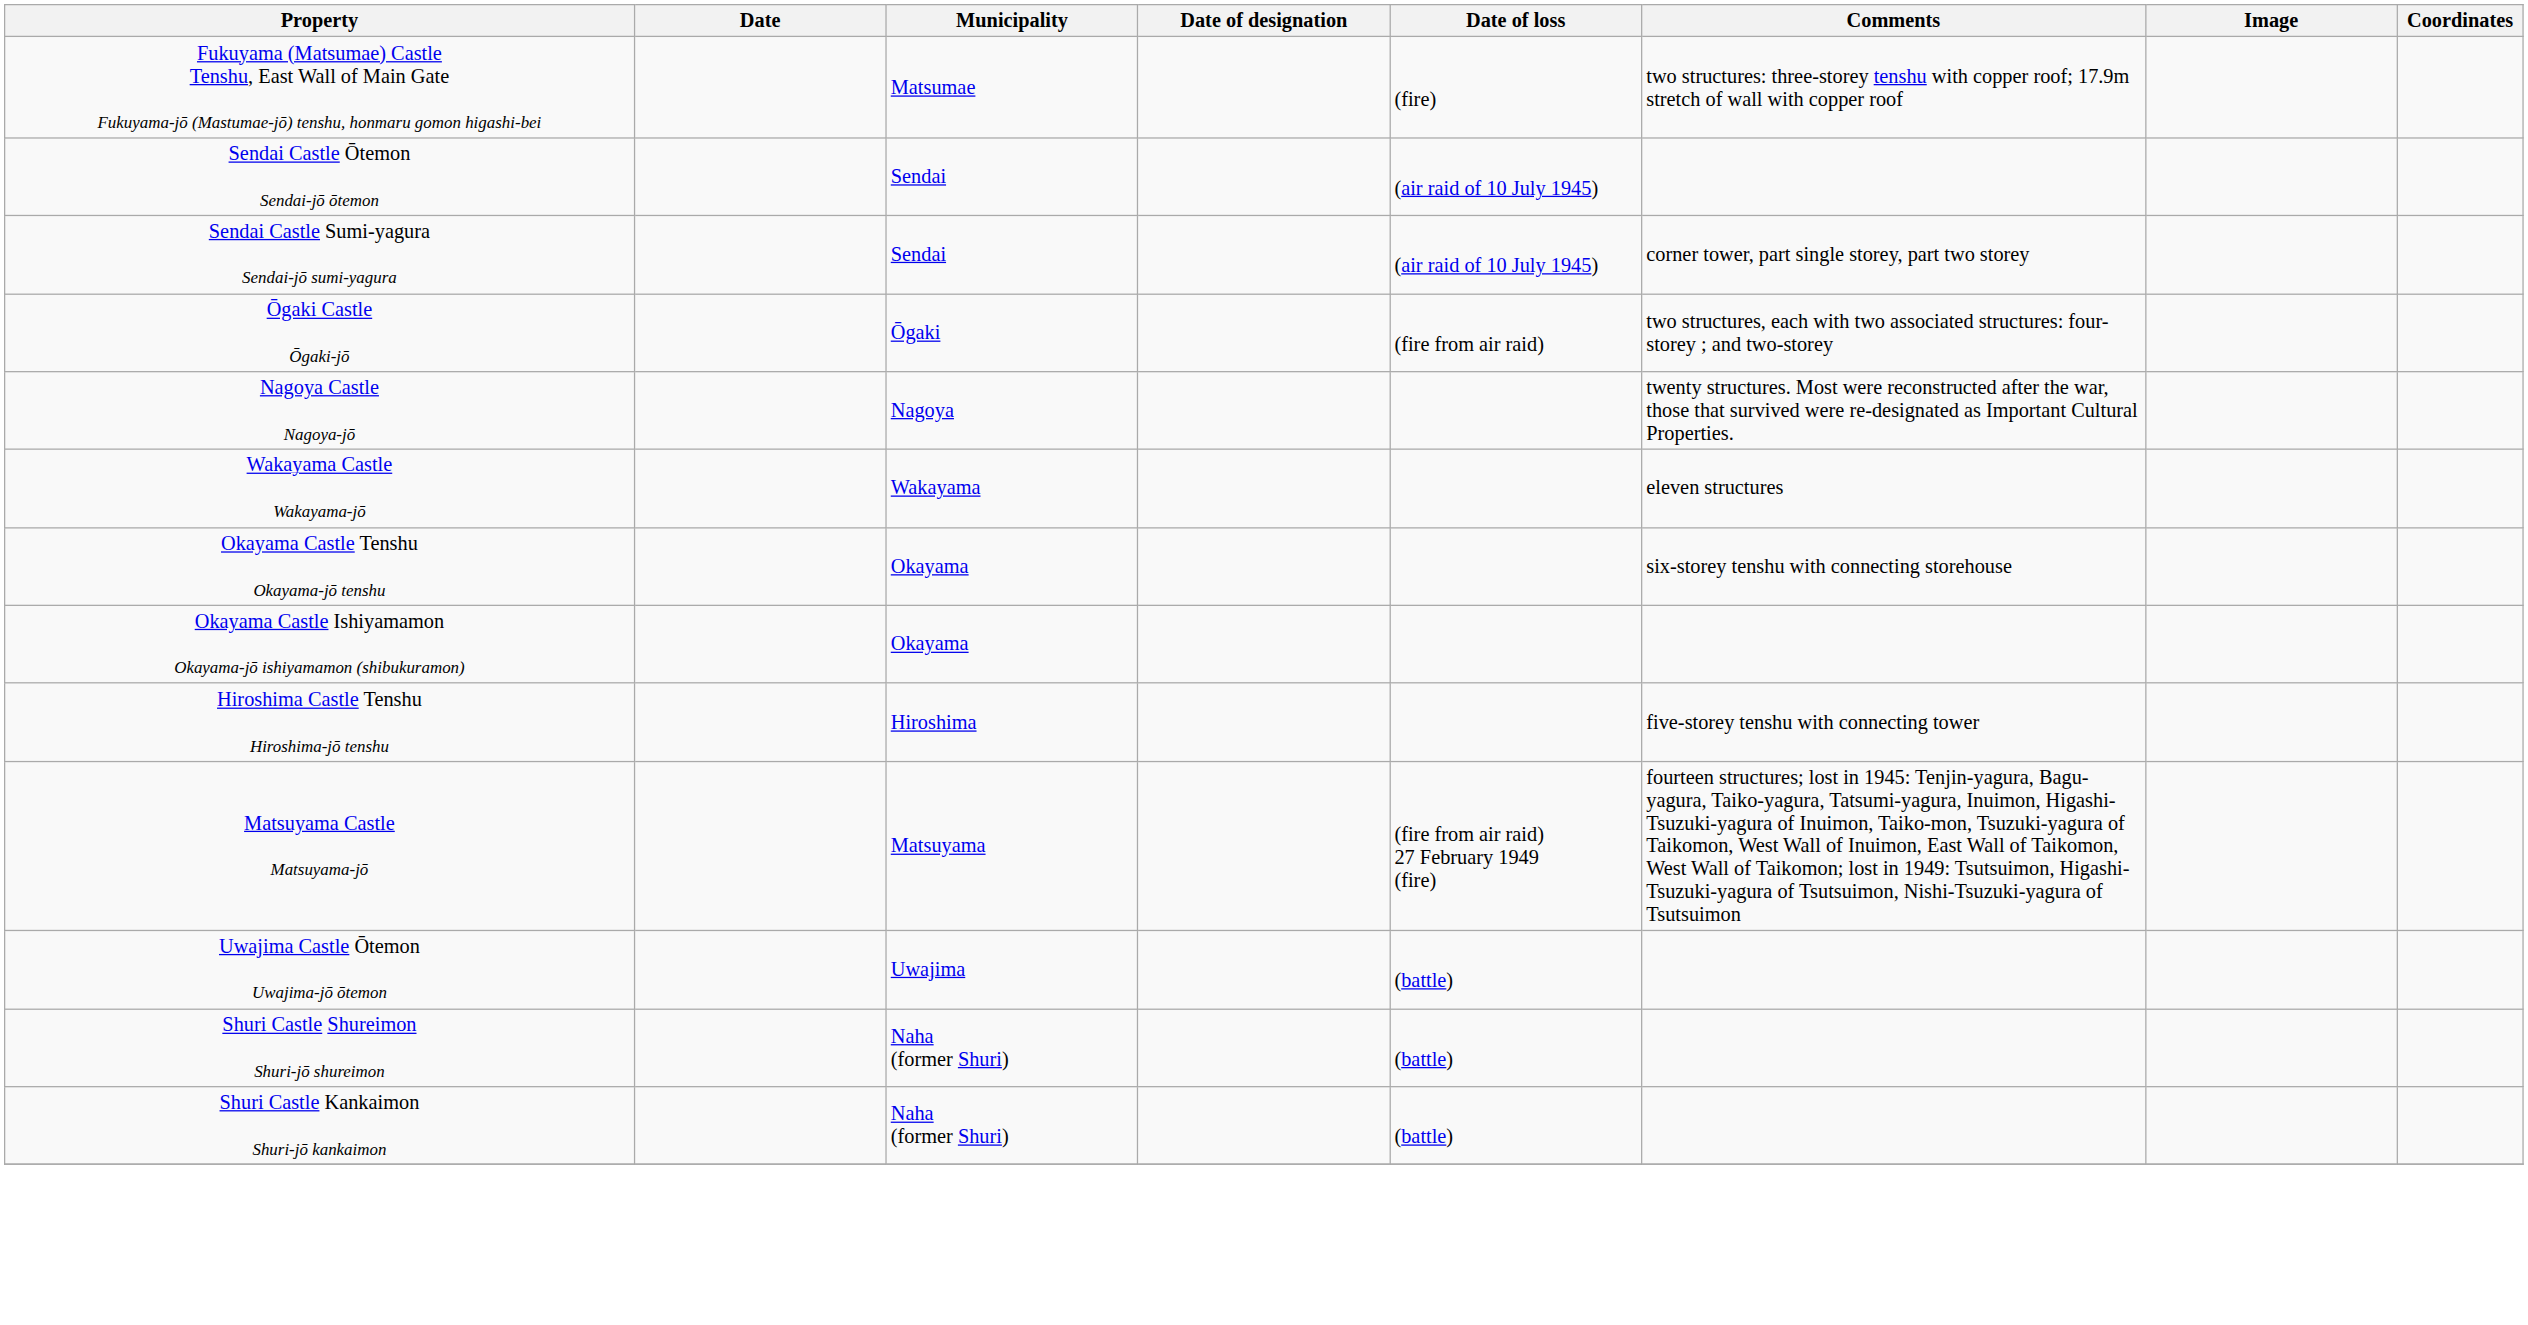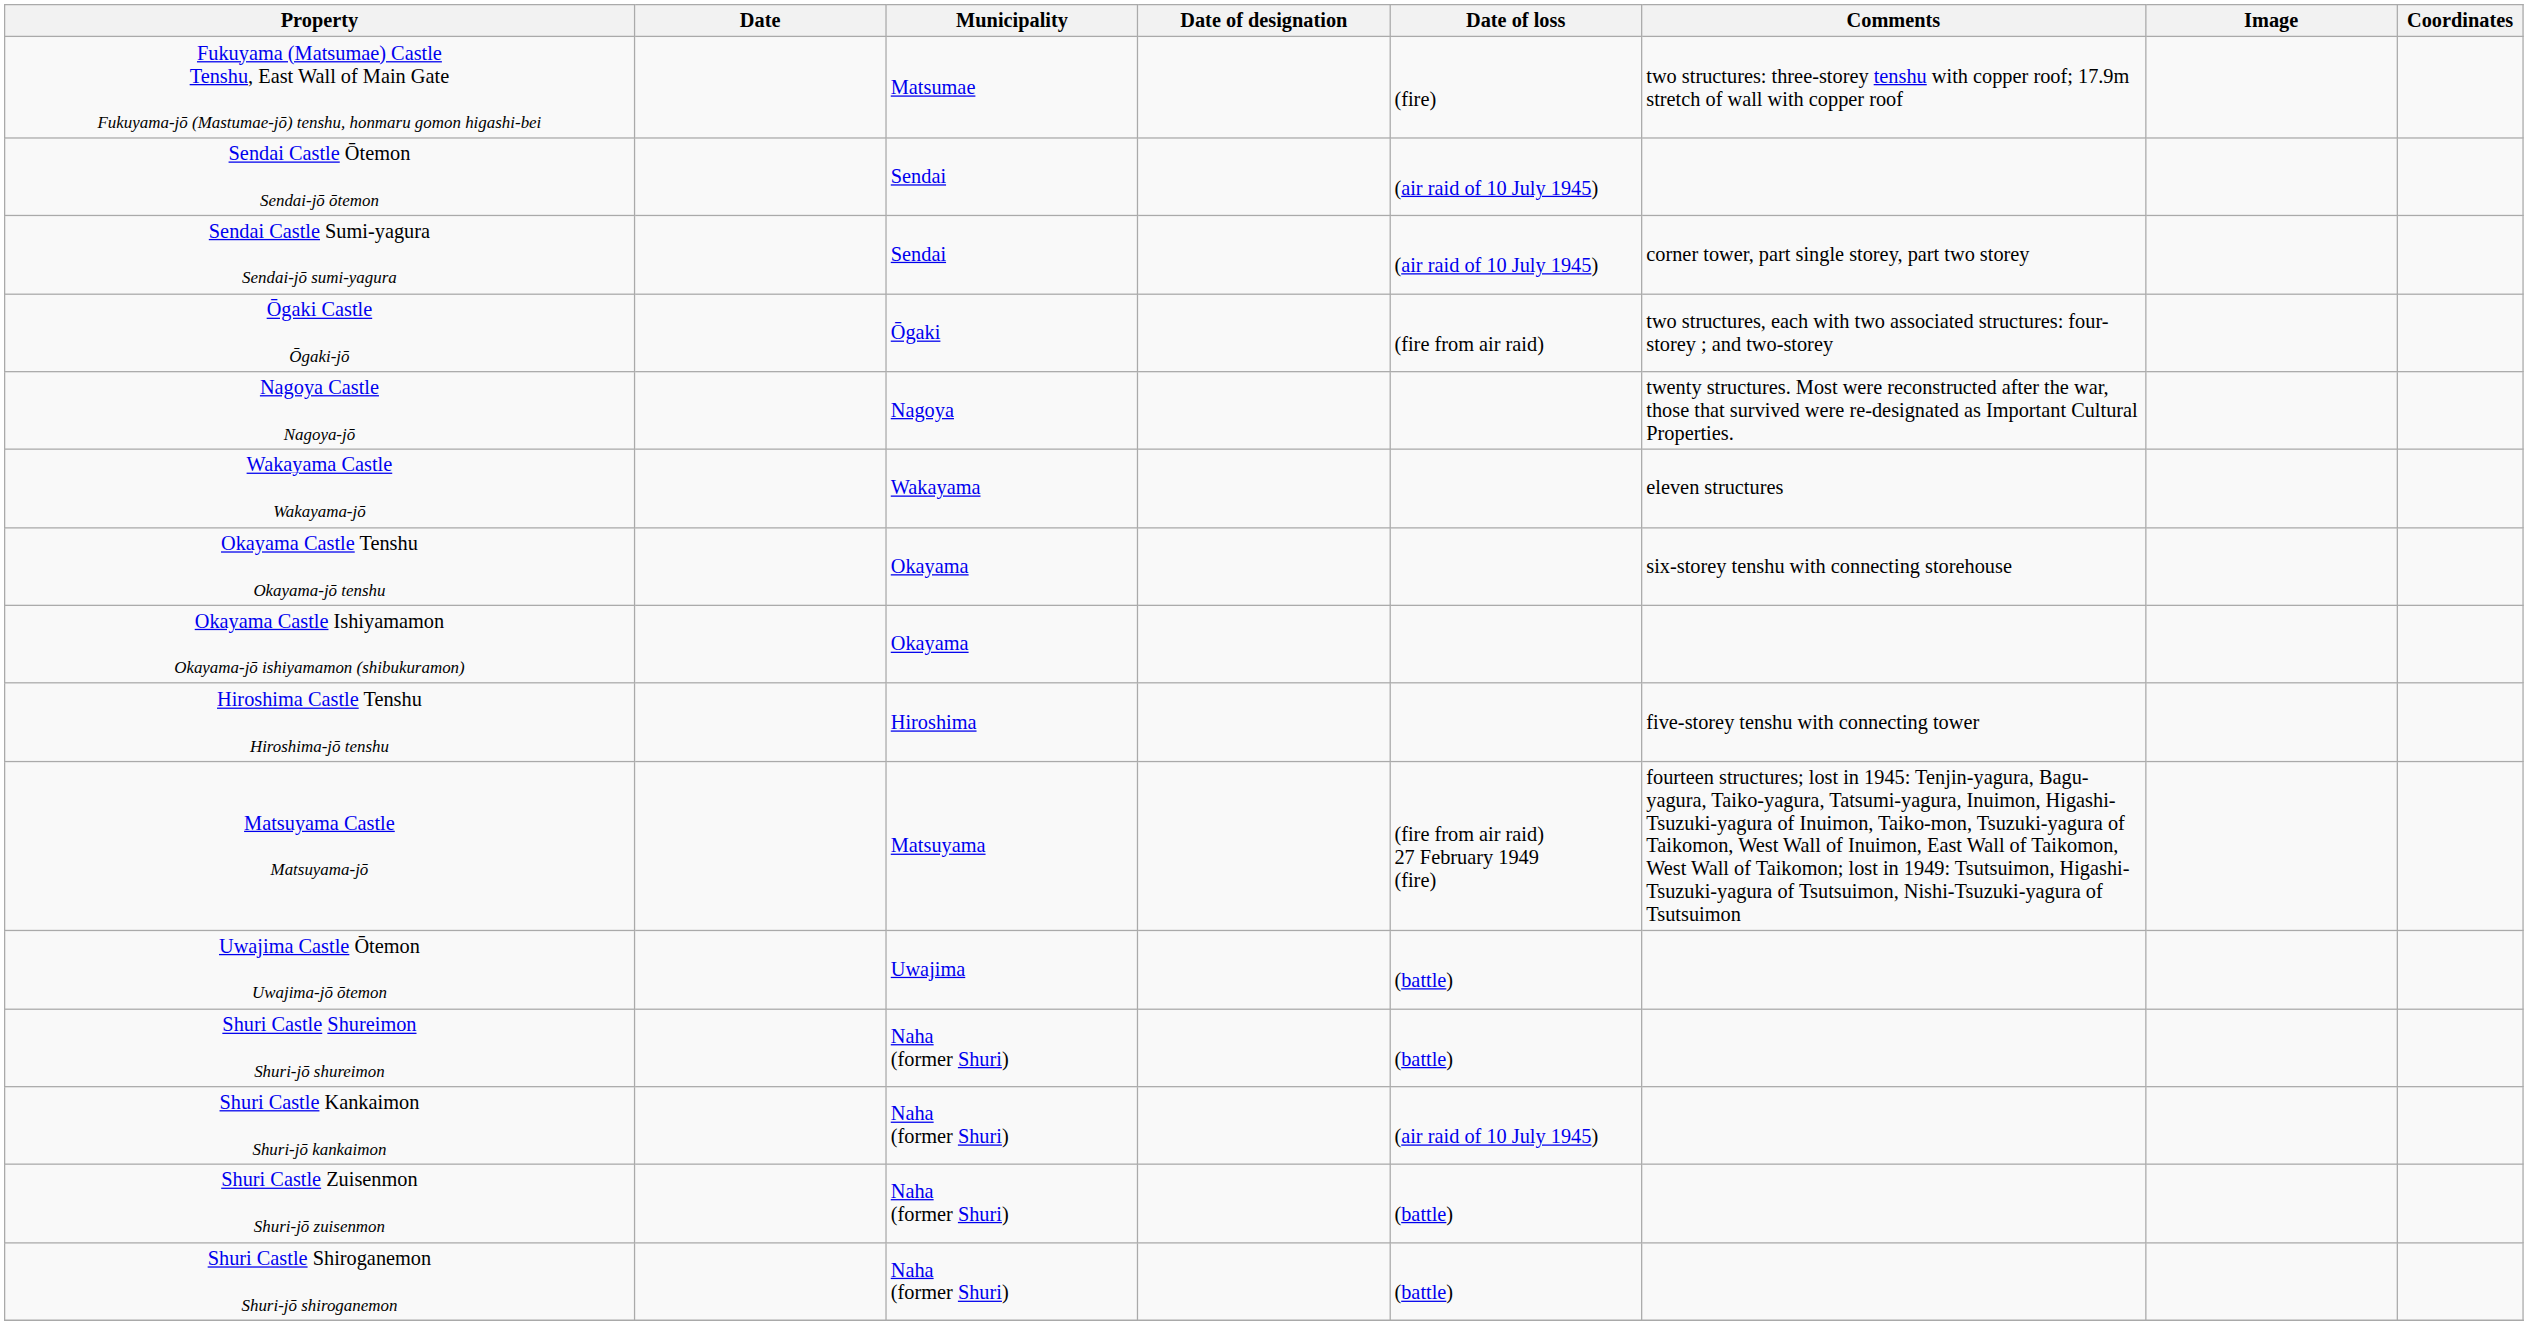 <table class="wikitable sortable"  style="width:100%;">
 <tr>
 <th width="25%" align="left">Property</th>
 <th width="10%" align="left">Date</th>
 <th width="10%" align="left">Municipality</th>
 <th width="10%" align="left">Date of designation</th>
 <th width="10%" align="left">Date of loss</th>
 <th width="20%" align="left" class="unsortable">Comments</th>
 <th width="10%" align="left" class="unsortable">Image</th>
 <th width="5%" align="left" class="unsortable">Coordinates</th>
 </tr>
 <tr>
 <td align="center"><a href='#'>Fukuyama (Matsumae) Castle</a><br><a href='#'>Tenshu</a>, East Wall of Main Gate<br><br><small><em>Fukuyama-jō (Mastumae-jō) tenshu, honmaru gomon higashi-bei</em></small></td>
 <td></td>
 <td><a href='#'>Matsumae</a></td>
 <td></td>
 <td><br>(fire)</td>
 <td>two structures: three-storey <a href='#'>tenshu</a> with copper roof; 17.9m stretch of wall with copper roof</td>
 <td></td>
 <td></td>
 </tr>
 <tr>
 <td align="center"><a href='#'>Sendai Castle</a> Ōtemon<br><br><small><em>Sendai-jō ōtemon</em></small></td>
 <td></td>
 <td><a href='#'>Sendai</a></td>
 <td></td>
 <td><br>(<a href='#'>air raid of 10 July 1945</a>)</td>
 <td></td>
 <td></td>
 <td></td>
 </tr>
 <tr>
 <td align="center"><a href='#'>Sendai Castle</a> Sumi-yagura<br><br><small><em>Sendai-jō sumi-yagura</em></small></td>
 <td></td>
 <td><a href='#'>Sendai</a></td>
 <td></td>
 <td><br>(<a href='#'>air raid of 10 July 1945</a>)</td>
 <td>corner tower, part single storey, part two storey</td>
 <td></td>
 <td></td>
 </tr>
 <tr>
 <td align="center"><a href='#'>Ōgaki Castle</a><br><br><small><em>Ōgaki-jō</em></small></td>
 <td></td>
 <td><a href='#'>Ōgaki</a></td>
 <td></td>
 <td><br>(fire from air raid)</td>
 <td>two structures, each with two associated structures: four-storey ; and two-storey </td>
 <td></td>
 <td></td>
 </tr>
 <tr>
 <td align="center"><a href='#'>Nagoya Castle</a><br><br><small><em>Nagoya-jō</em></small></td>
 <td></td>
 <td><a href='#'>Nagoya</a></td>
 <td></td>
 <td></td>
 <td>twenty structures. Most were reconstructed after the war, those that survived were re-designated as Important Cultural Properties.</td>
 <td></td>
 <td></td>
 </tr>
 <tr>
 <td align="center"><a href='#'>Wakayama Castle</a><br><br><small><em>Wakayama-jō</em></small></td>
 <td></td>
 <td><a href='#'>Wakayama</a></td>
 <td></td>
 <td></td>
 <td>eleven structures</td>
 <td></td>
 <td></td>
 </tr>
 <tr>
 <td align="center"><a href='#'>Okayama Castle</a> Tenshu<br><br><small><em>Okayama-jō tenshu</em></small></td>
 <td></td>
 <td><a href='#'>Okayama</a></td>
 <td></td>
 <td></td>
 <td>six-storey tenshu with connecting storehouse</td>
 <td></td>
 <td></td>
 </tr>
 <tr>
 <td align="center"><a href='#'>Okayama Castle</a> Ishiyamamon<br><br><small><em>Okayama-jō ishiyamamon (shibukuramon)</em></small></td>
 <td></td>
 <td><a href='#'>Okayama</a></td>
 <td></td>
 <td></td>
 <td></td>
 <td></td>
 <td></td>
 </tr>
 <tr>
 <td align="center"><a href='#'>Hiroshima Castle</a> Tenshu<br><br><small><em>Hiroshima-jō tenshu</em></small></td>
 <td></td>
 <td><a href='#'>Hiroshima</a></td>
 <td></td>
 <td></td>
 <td>five-storey tenshu with connecting tower</td>
 <td></td>
 <td></td>
 </tr>
 <tr>
 <td align="center"><a href='#'>Matsuyama Castle</a><br><br><small><em>Matsuyama-jō</em></small></td>
 <td></td>
 <td><a href='#'>Matsuyama</a></td>
 <td></td>
 <td><br>(fire from air raid)<br>27 February 1949<br>(fire)</td>
 <td>fourteen structures; lost in 1945: Tenjin-yagura, Bagu-yagura, Taiko-yagura, Tatsumi-yagura, Inuimon, Higashi-Tsuzuki-yagura of Inuimon, Taiko-mon, Tsuzuki-yagura of Taikomon, West Wall of Inuimon, East Wall of Taikomon, West Wall of Taikomon; lost in 1949: Tsutsuimon, Higashi-Tsuzuki-yagura of Tsutsuimon, Nishi-Tsuzuki-yagura of Tsutsuimon</td>
 <td></td>
 <td></td>
 </tr>
 <tr>
 <td align="center"><a href='#'>Uwajima Castle</a> Ōtemon<br><br><small><em>Uwajima-jō ōtemon</em></small></td>
 <td></td>
 <td><a href='#'>Uwajima</a></td>
 <td></td>
 <td><br>(<a href='#'>battle</a>)</td>
 <td></td>
 <td></td>
 <td></td>
 </tr>
 <tr>
 <td align="center"><a href='#'>Shuri Castle</a> <a href='#'>Shureimon</a><br><br><small><em>Shuri-jō shureimon</em></small></td>
 <td></td>
 <td><a href='#'>Naha</a><br>(former <a href='#'>Shuri</a>)</td>
 <td></td>
 <td><br>(<a href='#'>battle</a>)</td>
 <td></td>
 <td></td>
 <td></td>
 </tr>
 <tr>
 <td align="center"><a href='#'>Shuri Castle</a> Kankaimon<br><br><small><em>Shuri-jō kankaimon</em></small></td>
 <td></td>
 <td><a href='#'>Naha</a><br>(former <a href='#'>Shuri</a>)</td>
 <td></td>
+<td><br>(<a href='#'>air raid of 10 July 1945</a>)</td>
+<td></td>
+<td></td>
+<td></td>
+</tr>
+<tr>
+<td align="center"><a href='#'>Shuri Castle</a> Zuisenmon<br><br><small><em>Shuri-jō zuisenmon</em></small></td>
+<td></td>
+<td><a href='#'>Naha</a><br>(former <a href='#'>Shuri</a>)</td>
+<td></td>
+<td><br>(<a href='#'>battle</a>)</td>
+<td></td>
+<td></td>
+<td></td>
+</tr>
+<tr>
+<td align="center"><a href='#'>Shuri Castle</a> Shiroganemon<br><br><small><em>Shuri-jō shiroganemon</em></small></td>
+<td></td>
+<td><a href='#'>Naha</a><br>(former <a href='#'>Shuri</a>)</td>
+<td></td>
 <td><br>(<a href='#'>battle</a>)</td>
 <td></td>
 <td></td>
 <td></td>
 </tr>
 <tr>
 </tr>
 </table>
